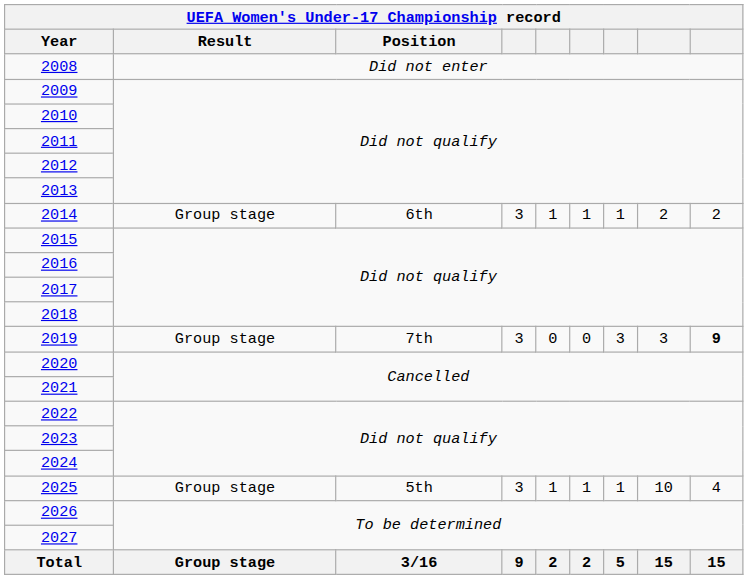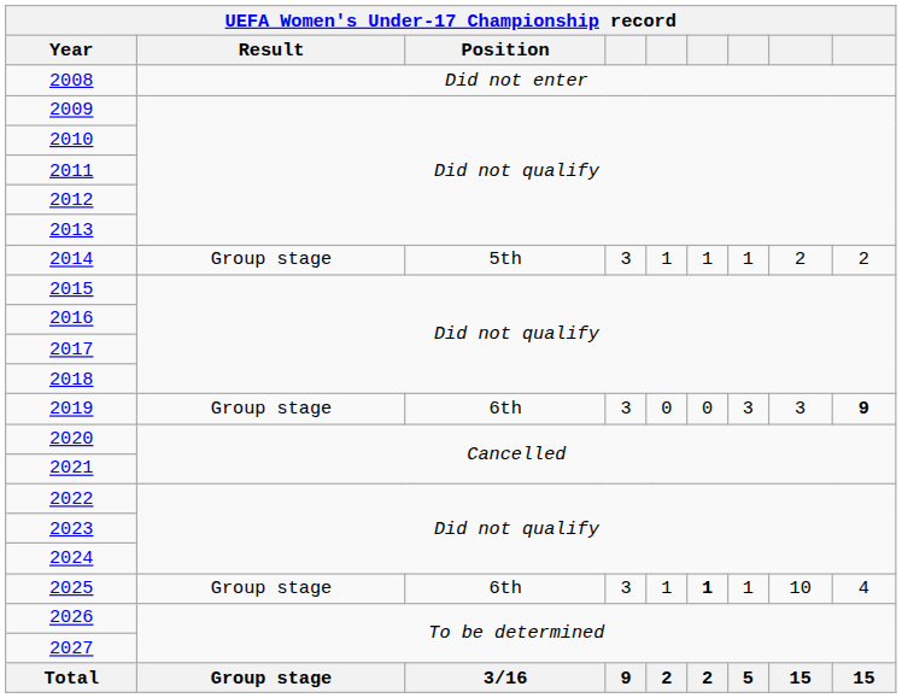 <table class="wikitable" style="text-align: center; width:50%;">
 <tr>
 <th colspan=9><a href='#'>UEFA Women's Under-17 Championship</a> record</th>
 </tr>
 <tr>
 <th>Year</th>
 <th>Result</th>
 <th>Position</th>
 <th></th>
 <th></th>
 <th></th>
 <th></th>
 <th></th>
 <th></th>
 </tr>
 <tr>
 <td> <a href='#'>2008</a></td>
 <td colspan=8><em>Did not enter</em></td>
 </tr>
 <tr>
 <td> <a href='#'>2009</a></td>
 <td colspan=8 rowspan=5><em>Did not qualify</em></td>
 </tr>
 <tr>
 <td> <a href='#'>2010</a></td>
 </tr>
 <tr>
 <td> <a href='#'>2011</a></td>
 </tr>
 <tr>
 <td> <a href='#'>2012</a></td>
 </tr>
 <tr>
 <td> <a href='#'>2013</a></td>
 </tr>
 <tr>
 <td> <a href='#'>2014</a></td>
 <td>Group stage</td>
-<td>6th</td>
+<td>5th</td>
 <td>3</td>
 <td>1</td>
 <td>1</td>
 <td>1</td>
 <td>2</td>
 <td>2</td>
 </tr>
 <tr>
 <td> <a href='#'>2015</a></td>
 <td colspan=8 rowspan=4><em>Did not qualify</em></td>
 </tr>
 <tr>
 <td> <a href='#'>2016</a></td>
 </tr>
 <tr>
 <td> <a href='#'>2017</a></td>
 </tr>
 <tr>
 <td> <a href='#'>2018</a></td>
 </tr>
 <tr>
 <td> <a href='#'>2019</a></td>
 <td>Group stage</td>
-<td>7th</td>
+<td>6th</td>
 <td>3</td>
 <td>0</td>
 <td>0</td>
 <td>3</td>
 <td>3</td>
 <td><strong>9</strong></td>
 </tr>
 <tr>
 <td> <a href='#'>2020</a></td>
 <td colspan=8 rowspan=2><em>Cancelled</em></td>
 </tr>
 <tr>
 <td> <a href='#'>2021</a></td>
 </tr>
 <tr>
 <td> <a href='#'>2022</a></td>
 <td colspan=8 rowspan=3><em>Did not qualify</em></td>
 </tr>
 <tr>
 <td> <a href='#'>2023</a></td>
 </tr>
 <tr>
 <td> <a href='#'>2024</a></td>
 </tr>
 <tr>
 <td> <a href='#'>2025</a></td>
 <td>Group stage</td>
-<td>5th</td>
+<td>6th</td>
 <td>3</td>
 <td>1</td>
-<td>1</td>
+<td><strong>1</strong></td>
 <td>1</td>
 <td>10</td>
 <td>4</td>
 </tr>
 <tr>
 <td> <a href='#'>2026</a></td>
 <td colspan=8 rowspan=2><em>To be determined</em></td>
 </tr>
 <tr>
 <td> <a href='#'>2027</a></td>
 </tr>
 <tr>
 <th>Total</th>
 <th>Group stage</th>
 <th>3/16</th>
 <th>9</th>
 <th>2</th>
 <th>2</th>
 <th>5</th>
 <th>15</th>
 <th>15</th>
 </tr>
 </table>
